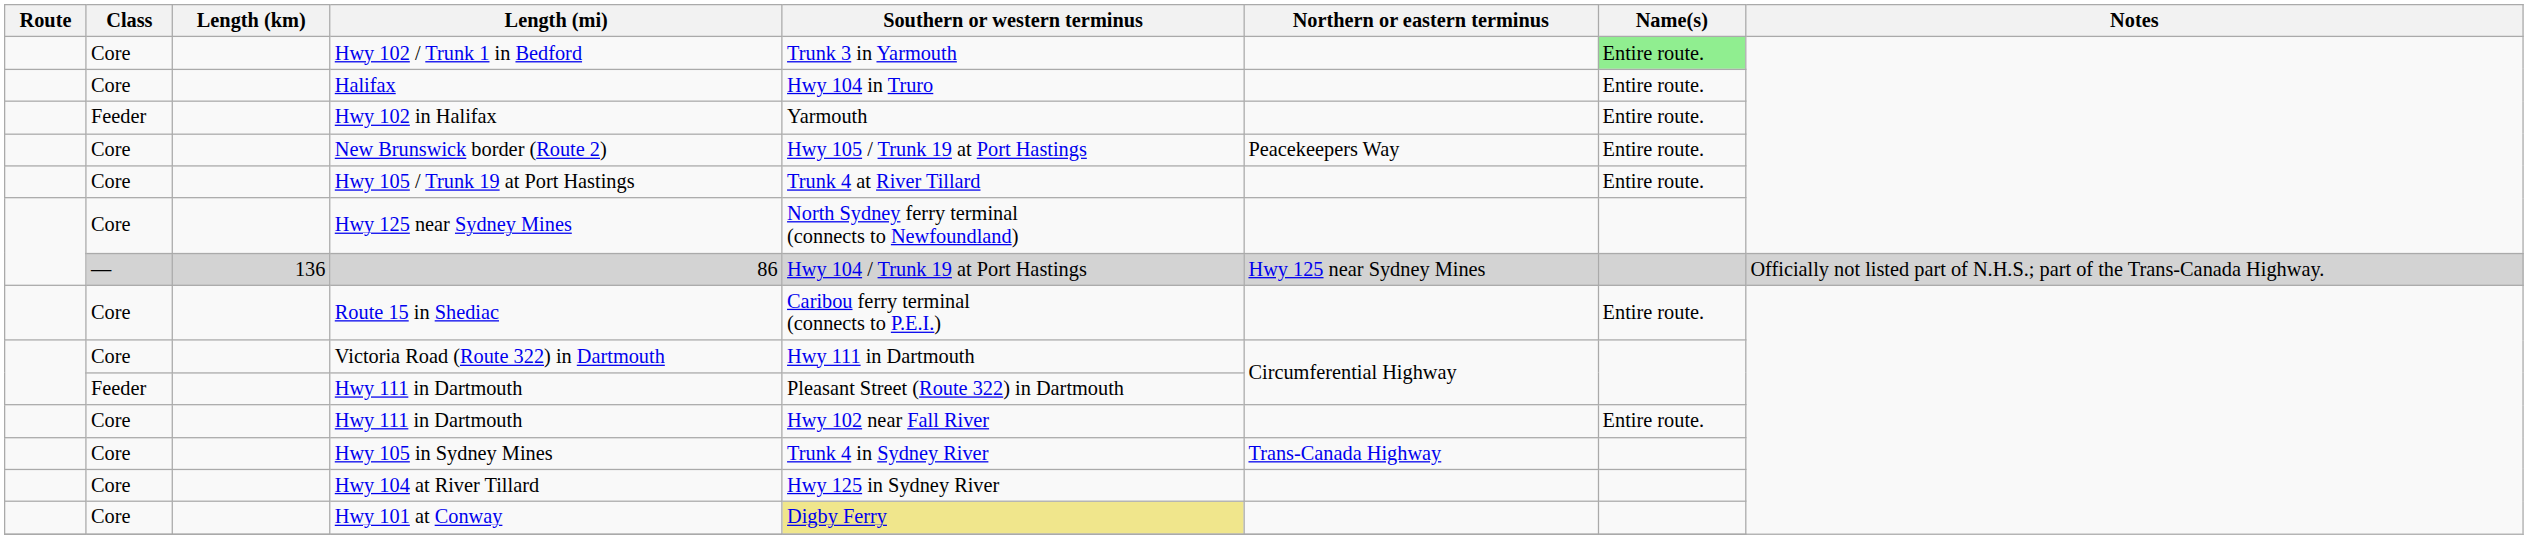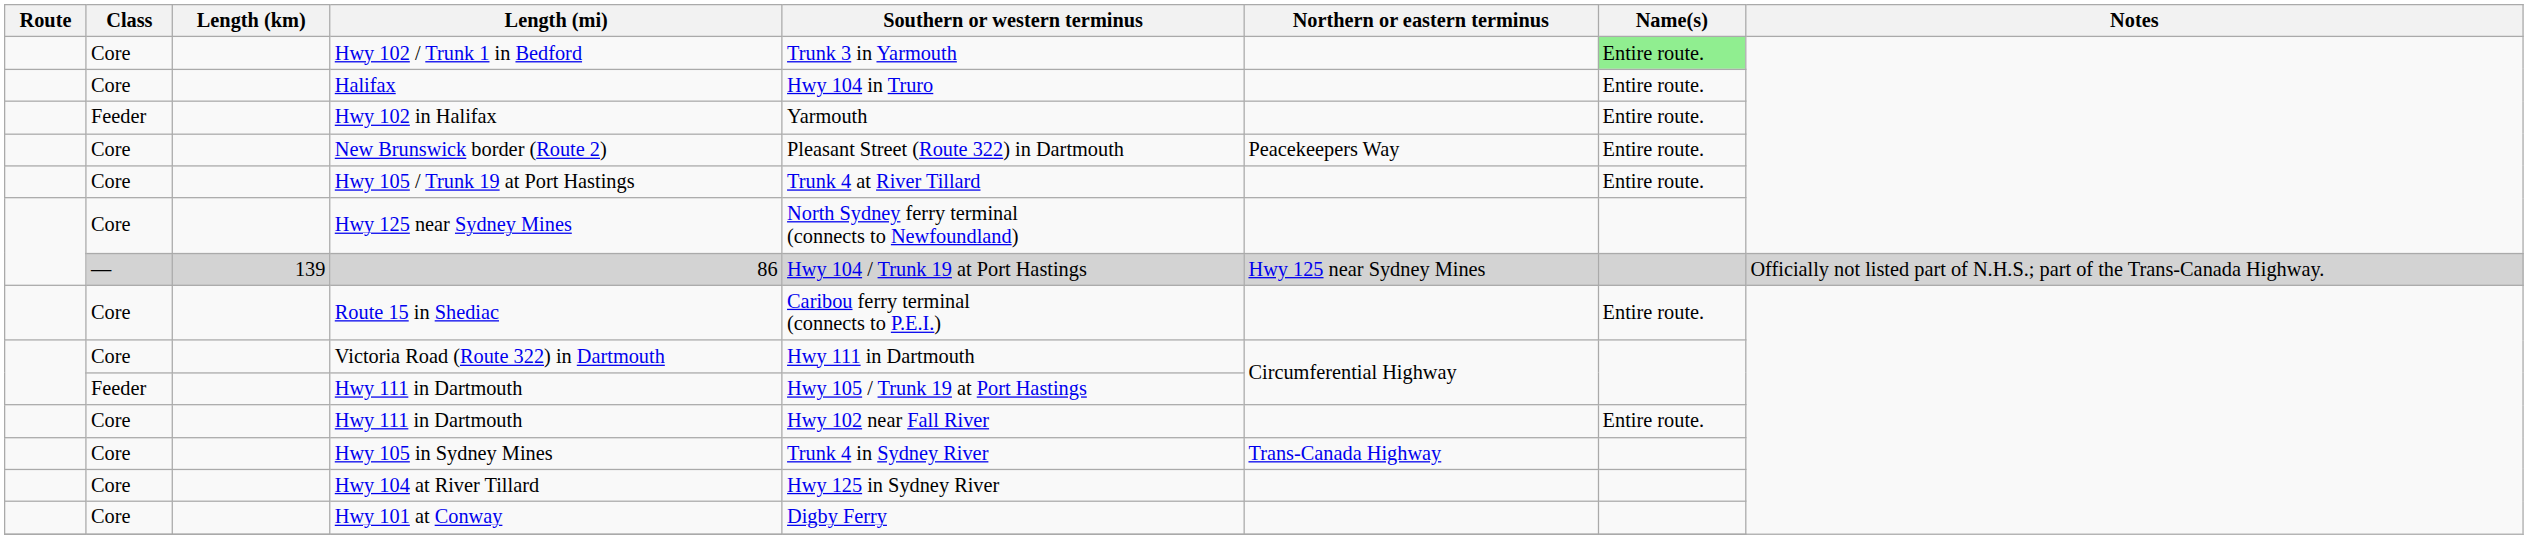 <table class="wikitable sortable" width="100%">
 <tr>
 <th>Route</th>
 <th>Class</th>
 <th>Length (km)</th>
 <th>Length (mi)</th>
 <th class="unsortable">Southern or western terminus</th>
 <th class="unsortable">Northern or eastern terminus</th>
 <th class="unsortable">Name(s)</th>
 <th class="unsortable">Notes</th>
 </tr>
 <tr>
 <td></td>
 <td>Core</td>
 <td></td>
 <td><a href='#'>Hwy 102</a> / <a href='#'>Trunk 1</a> in <a href='#'>Bedford</a></td>
 <td><a href='#'>Trunk 3</a> in <a href='#'>Yarmouth</a></td>
 <td></td>
 <td style="background: lightgreen;">Entire route.</td>
 </tr>
 <tr>
 <td></td>
 <td>Core</td>
 <td></td>
 <td><a href='#'>Halifax</a></td>
 <td><a href='#'>Hwy 104</a> in <a href='#'>Truro</a></td>
 <td></td>
 <td>Entire route.</td>
 </tr>
 <tr>
 <td></td>
 <td>Feeder</td>
 <td></td>
 <td><a href='#'>Hwy 102</a> in Halifax</td>
 <td>Yarmouth</td>
 <td></td>
 <td>Entire route.</td>
 </tr>
 <tr>
 <td></td>
 <td>Core</td>
 <td></td>
 <td><a href='#'>New Brunswick</a> border (<a href='#'>Route 2</a>)</td>
-<td><a href='#'>Hwy 105</a> / <a href='#'>Trunk 19</a> at <a href='#'>Port Hastings</a></td>
+<td>Pleasant Street (<a href='#'>Route 322</a>) in Dartmouth</td>
 <td>Peacekeepers Way</td>
 <td>Entire route.</td>
 </tr>
 <tr>
 <td></td>
 <td>Core</td>
 <td></td>
 <td><a href='#'>Hwy 105</a> / <a href='#'>Trunk 19</a> at Port Hastings</td>
 <td><a href='#'>Trunk 4</a> at <a href='#'>River Tillard</a></td>
 <td></td>
 <td>Entire route.</td>
 </tr>
 <tr>
 <td rowspan=2></td>
 <td>Core</td>
 <td></td>
 <td><a href='#'>Hwy 125</a> near <a href='#'>Sydney Mines</a></td>
 <td><a href='#'>North Sydney</a> ferry terminal<br>(connects to <a href='#'>Newfoundland</a>)</td>
 <td></td>
 <td></td>
 </tr>
 <tr>
 <td bgcolor=d3d3d3>—</td>
-<td style="text-align: right;" bgcolor=d3d3d3>136</td>
+<td style="text-align: right;" bgcolor=d3d3d3>139</td>
 <td style="text-align: right;" bgcolor=d3d3d3>86</td>
 <td bgcolor=d3d3d3><a href='#'>Hwy 104</a> / <a href='#'>Trunk 19</a> at Port Hastings</td>
 <td bgcolor=d3d3d3><a href='#'>Hwy 125</a> near Sydney Mines</td>
 <td bgcolor=d3d3d3></td>
 <td bgcolor=d3d3d3>Officially not listed part of N.H.S.; part of the Trans-Canada Highway.</td>
 </tr>
 <tr>
 <td></td>
 <td>Core</td>
 <td></td>
 <td><a href='#'>Route 15</a> in <a href='#'>Shediac</a></td>
 <td><a href='#'>Caribou</a> ferry terminal<br>(connects to <a href='#'>P.E.I.</a>)</td>
 <td></td>
 <td>Entire route.</td>
 </tr>
 <tr>
 <td rowspan=2></td>
 <td>Core</td>
 <td></td>
 <td>Victoria Road (<a href='#'>Route 322</a>) in <a href='#'>Dartmouth</a></td>
 <td><a href='#'>Hwy 111</a> in Dartmouth</td>
 <td rowspan=2>Circumferential Highway</td>
 <td rowspan=2></td>
 </tr>
 <tr>
 <td>Feeder</td>
 <td></td>
 <td><a href='#'>Hwy 111</a> in Dartmouth</td>
-<td>Pleasant Street (<a href='#'>Route 322</a>) in Dartmouth</td>
+<td><a href='#'>Hwy 105</a> / <a href='#'>Trunk 19</a> at <a href='#'>Port Hastings</a></td>
 </tr>
 <tr>
 <td></td>
 <td>Core</td>
 <td></td>
 <td><a href='#'>Hwy 111</a> in Dartmouth</td>
 <td><a href='#'>Hwy 102</a> near <a href='#'>Fall River</a></td>
 <td></td>
 <td>Entire route.</td>
 </tr>
 <tr>
 <td></td>
 <td>Core</td>
 <td></td>
 <td><a href='#'>Hwy 105</a> in Sydney Mines</td>
 <td><a href='#'>Trunk 4</a> in <a href='#'>Sydney River</a></td>
 <td><a href='#'>Trans-Canada Highway</a></td>
 <td></td>
 </tr>
 <tr>
 <td></td>
 <td>Core</td>
 <td></td>
 <td><a href='#'>Hwy 104</a> at River Tillard</td>
 <td><a href='#'>Hwy 125</a> in Sydney River</td>
 <td></td>
 <td></td>
 </tr>
 <tr>
 <td></td>
 <td>Core</td>
 <td></td>
 <td><a href='#'>Hwy 101</a> at <a href='#'>Conway</a></td>
-<td style="background: khaki;"><a href='#'>Digby Ferry</a></td>
+<td><a href='#'>Digby Ferry</a></td>
 <td></td>
 <td></td>
 </tr>
 <tr>
 </tr>
 </table>
